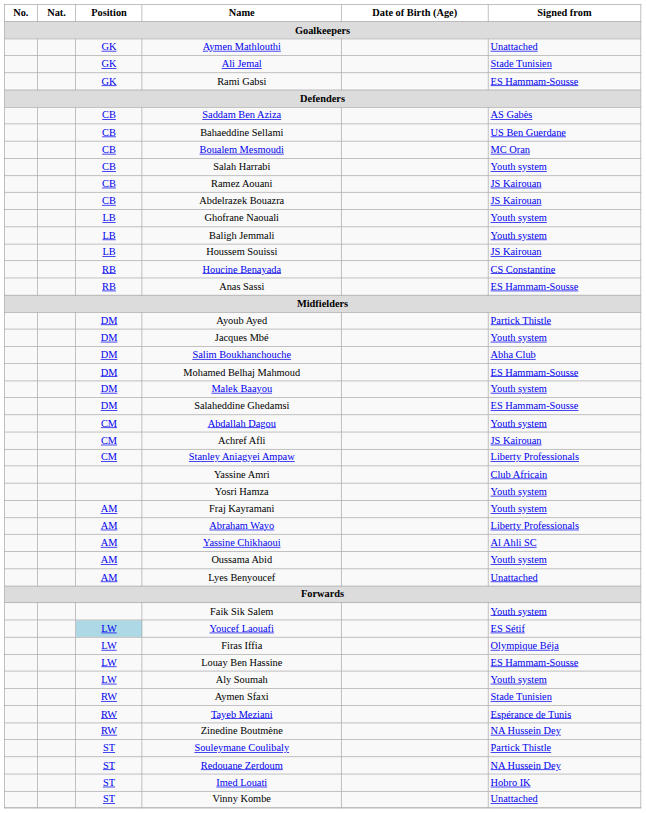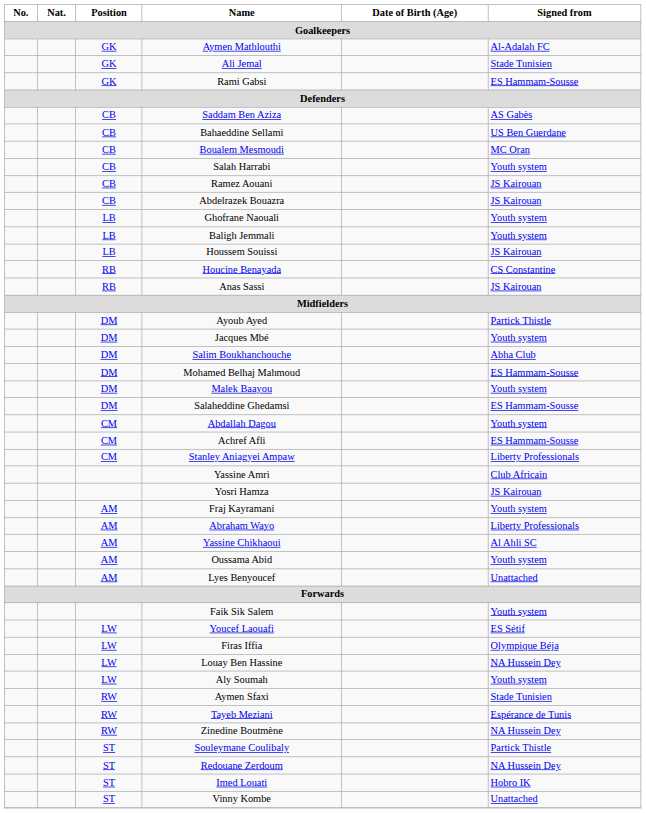 <table class="wikitable" style="text-align:center; font-size:90%; width:70%">
 <tr>
 <th style="background:white; color:black; text-align:center;">No.</th>
 <th style="background:white; color:black; text-align:center;">Nat.</th>
 <th style="background:white; color:black; text-align:center;">Position</th>
 <th style="background:white; color:black; text-align:center;">Name</th>
 <th style="background:white; color:black; text-align:center;">Date of Birth (Age)</th>
 <th style="background:white; color:black; text-align:center;">Signed from</th>
 </tr>
 <tr>
 <th colspan=10 style="background:#DCDCDC; text-align:center;">Goalkeepers</th>
 </tr>
 <tr>
 <td></td>
 <td></td>
 <td><a href='#'>GK</a></td>
 <td><a href='#'>Aymen Mathlouthi</a></td>
 <td></td>
-<td style="text-align:left"><a href='#'>Unattached</a></td>
+<td style="text-align:left"> <a href='#'>Al-Adalah FC</a></td>
 </tr>
 <tr>
 <td></td>
 <td></td>
 <td><a href='#'>GK</a></td>
 <td><a href='#'>Ali Jemal</a></td>
 <td></td>
 <td style="text-align:left"> <a href='#'>Stade Tunisien</a></td>
 </tr>
 <tr>
 <td></td>
 <td></td>
 <td><a href='#'>GK</a></td>
 <td>Rami Gabsi</td>
 <td></td>
 <td style="text-align:left"> <a href='#'>ES Hammam-Sousse</a></td>
 </tr>
 <tr>
 <th colspan=10 style="background:#DCDCDC; text-align:center;">Defenders</th>
 </tr>
 <tr>
 <td></td>
 <td></td>
 <td><a href='#'>CB</a></td>
 <td><a href='#'>Saddam Ben Aziza</a></td>
 <td></td>
 <td style="text-align:left"> <a href='#'>AS Gabès</a></td>
 </tr>
 <tr>
 <td></td>
 <td></td>
 <td><a href='#'>CB</a></td>
 <td>Bahaeddine Sellami</td>
 <td></td>
 <td style="text-align:left"> <a href='#'>US Ben Guerdane</a></td>
 </tr>
 <tr>
 <td></td>
 <td></td>
 <td><a href='#'>CB</a></td>
 <td><a href='#'>Boualem Mesmoudi</a></td>
 <td></td>
 <td style="text-align:left"> <a href='#'>MC Oran</a></td>
 </tr>
 <tr>
 <td></td>
 <td></td>
 <td><a href='#'>CB</a></td>
 <td>Salah Harrabi</td>
 <td></td>
 <td style="text-align:left"> <a href='#'>Youth system</a></td>
 </tr>
 <tr>
 <td></td>
 <td></td>
 <td><a href='#'>CB</a></td>
 <td>Ramez Aouani</td>
 <td></td>
 <td style="text-align:left"> <a href='#'>JS Kairouan</a></td>
 </tr>
 <tr>
 <td></td>
 <td></td>
 <td><a href='#'>CB</a></td>
 <td>Abdelrazek Bouazra</td>
 <td></td>
 <td style="text-align:left"> <a href='#'>JS Kairouan</a></td>
 </tr>
 <tr>
 <td></td>
 <td></td>
 <td><a href='#'>LB</a></td>
 <td>Ghofrane Naouali</td>
 <td></td>
 <td style="text-align:left"> <a href='#'>Youth system</a></td>
 </tr>
 <tr>
 <td></td>
 <td></td>
 <td><a href='#'>LB</a></td>
 <td>Baligh Jemmali</td>
 <td></td>
 <td style="text-align:left"> <a href='#'>Youth system</a></td>
 </tr>
 <tr>
 <td></td>
 <td></td>
 <td><a href='#'>LB</a></td>
 <td>Houssem Souissi</td>
 <td></td>
 <td style="text-align:left"> <a href='#'>JS Kairouan</a></td>
 </tr>
 <tr>
 <td></td>
 <td></td>
 <td><a href='#'>RB</a></td>
 <td><a href='#'>Houcine Benayada</a></td>
 <td></td>
 <td style="text-align:left"> <a href='#'>CS Constantine</a></td>
 </tr>
 <tr>
 <td></td>
 <td></td>
 <td><a href='#'>RB</a></td>
 <td>Anas Sassi</td>
 <td></td>
-<td style="text-align:left"> <a href='#'>ES Hammam-Sousse</a></td>
+<td style="text-align:left"> <a href='#'>JS Kairouan</a></td>
 </tr>
 <tr>
 <th colspan=10 style="background:#DCDCDC; text-align:center;">Midfielders</th>
 </tr>
 <tr>
 <td></td>
 <td></td>
 <td><a href='#'>DM</a></td>
 <td>Ayoub Ayed</td>
 <td></td>
 <td style="text-align:left"> <a href='#'>Partick Thistle</a></td>
 </tr>
 <tr>
 <td></td>
 <td></td>
 <td><a href='#'>DM</a></td>
 <td>Jacques Mbé</td>
 <td></td>
 <td style="text-align:left"> <a href='#'>Youth system</a></td>
 </tr>
 <tr>
 <td></td>
 <td></td>
 <td><a href='#'>DM</a></td>
 <td><a href='#'>Salim Boukhanchouche</a></td>
 <td></td>
 <td style="text-align:left"> <a href='#'>Abha Club</a></td>
 </tr>
 <tr>
 <td></td>
 <td></td>
 <td><a href='#'>DM</a></td>
 <td>Mohamed Belhaj Mahmoud</td>
 <td></td>
 <td style="text-align:left"> <a href='#'>ES Hammam-Sousse</a></td>
 </tr>
 <tr>
 <td></td>
 <td></td>
 <td><a href='#'>DM</a></td>
 <td><a href='#'>Malek Baayou</a></td>
 <td></td>
 <td style="text-align:left"> <a href='#'>Youth system</a></td>
 </tr>
 <tr>
 <td></td>
 <td></td>
 <td><a href='#'>DM</a></td>
 <td>Salaheddine Ghedamsi</td>
 <td></td>
 <td style="text-align:left"> <a href='#'>ES Hammam-Sousse</a></td>
 </tr>
 <tr>
 <td></td>
 <td></td>
 <td><a href='#'>CM</a></td>
 <td><a href='#'>Abdallah Dagou</a></td>
 <td></td>
 <td style="text-align:left"> <a href='#'>Youth system</a></td>
 </tr>
 <tr>
 <td></td>
 <td></td>
 <td><a href='#'>CM</a></td>
 <td>Achref Afli</td>
 <td></td>
-<td style="text-align:left"> <a href='#'>JS Kairouan</a></td>
+<td style="text-align:left"> <a href='#'>ES Hammam-Sousse</a></td>
 </tr>
 <tr>
 <td></td>
 <td></td>
 <td><a href='#'>CM</a></td>
 <td><a href='#'>Stanley Aniagyei Ampaw</a></td>
 <td></td>
 <td style="text-align:left"> <a href='#'>Liberty Professionals</a></td>
 </tr>
 <tr>
 <td></td>
 <td></td>
 <td></td>
 <td>Yassine Amri</td>
 <td></td>
 <td style="text-align:left"> <a href='#'>Club Africain</a></td>
 </tr>
 <tr>
 <td></td>
 <td></td>
 <td></td>
 <td>Yosri Hamza</td>
 <td></td>
-<td style="text-align:left"> <a href='#'>Youth system</a></td>
+<td style="text-align:left"> <a href='#'>JS Kairouan</a></td>
 </tr>
 <tr>
 <td></td>
 <td></td>
 <td><a href='#'>AM</a></td>
 <td>Fraj Kayramani</td>
 <td></td>
 <td style="text-align:left"> <a href='#'>Youth system</a></td>
 </tr>
 <tr>
 <td></td>
 <td></td>
 <td><a href='#'>AM</a></td>
 <td><a href='#'>Abraham Wayo</a></td>
 <td></td>
 <td style="text-align:left"> <a href='#'>Liberty Professionals</a></td>
 </tr>
 <tr>
 <td></td>
 <td></td>
 <td><a href='#'>AM</a></td>
 <td><a href='#'>Yassine Chikhaoui</a></td>
 <td></td>
 <td style="text-align:left"> <a href='#'>Al Ahli SC</a></td>
 </tr>
 <tr>
 <td></td>
 <td></td>
 <td><a href='#'>AM</a></td>
 <td>Oussama Abid</td>
 <td></td>
 <td style="text-align:left"> <a href='#'>Youth system</a></td>
 </tr>
 <tr>
 <td></td>
 <td></td>
 <td><a href='#'>AM</a></td>
 <td>Lyes Benyoucef</td>
 <td></td>
 <td style="text-align:left"><a href='#'>Unattached</a></td>
 </tr>
 <tr>
 <th colspan=10 style="background:#DCDCDC; text-align:center;">Forwards</th>
 </tr>
 <tr>
 <td></td>
 <td></td>
 <td></td>
 <td>Faik Sik Salem</td>
 <td></td>
 <td style="text-align:left"> <a href='#'>Youth system</a></td>
 </tr>
 <tr>
 <td></td>
 <td></td>
-<td style="background: lightblue;"><a href='#'>LW</a></td>
+<td><a href='#'>LW</a></td>
 <td><a href='#'>Youcef Laouafi</a></td>
 <td></td>
 <td style="text-align:left"> <a href='#'>ES Sétif</a></td>
 </tr>
 <tr>
 <td></td>
 <td></td>
 <td><a href='#'>LW</a></td>
 <td>Firas Iffia</td>
 <td></td>
 <td style="text-align:left"> <a href='#'>Olympique Béja</a></td>
 </tr>
 <tr>
 <td></td>
 <td></td>
 <td><a href='#'>LW</a></td>
 <td>Louay Ben Hassine</td>
 <td></td>
-<td style="text-align:left"> <a href='#'>ES Hammam-Sousse</a></td>
+<td style="text-align:left"> <a href='#'>NA Hussein Dey</a></td>
 </tr>
 <tr>
 <td></td>
 <td></td>
 <td><a href='#'>LW</a></td>
 <td>Aly Soumah</td>
 <td></td>
 <td style="text-align:left"> <a href='#'>Youth system</a></td>
 </tr>
 <tr>
 <td></td>
 <td></td>
 <td><a href='#'>RW</a></td>
 <td>Aymen Sfaxi</td>
 <td></td>
 <td style="text-align:left"> <a href='#'>Stade Tunisien</a></td>
 </tr>
 <tr>
 <td></td>
 <td></td>
 <td><a href='#'>RW</a></td>
 <td><a href='#'>Tayeb Meziani</a></td>
 <td></td>
 <td style="text-align:left"> <a href='#'>Espérance de Tunis</a></td>
 </tr>
 <tr>
 <td></td>
 <td></td>
 <td><a href='#'>RW</a></td>
 <td>Zinedine Boutmène</td>
 <td></td>
 <td style="text-align:left"> <a href='#'>NA Hussein Dey</a></td>
 </tr>
 <tr>
 <td></td>
 <td></td>
 <td><a href='#'>ST</a></td>
 <td><a href='#'>Souleymane Coulibaly</a></td>
 <td></td>
 <td style="text-align:left"> <a href='#'>Partick Thistle</a></td>
 </tr>
 <tr>
 <td></td>
 <td></td>
 <td><a href='#'>ST</a></td>
 <td><a href='#'>Redouane Zerdoum</a></td>
 <td></td>
 <td style="text-align:left"> <a href='#'>NA Hussein Dey</a></td>
 </tr>
 <tr>
 <td></td>
 <td></td>
 <td><a href='#'>ST</a></td>
 <td><a href='#'>Imed Louati</a></td>
 <td></td>
 <td style="text-align:left"> <a href='#'>Hobro IK</a></td>
 </tr>
 <tr>
 <td></td>
 <td></td>
 <td><a href='#'>ST</a></td>
 <td>Vinny Kombe</td>
 <td></td>
 <td style="text-align:left"><a href='#'>Unattached</a></td>
 </tr>
 <tr>
 </tr>
 </table>
